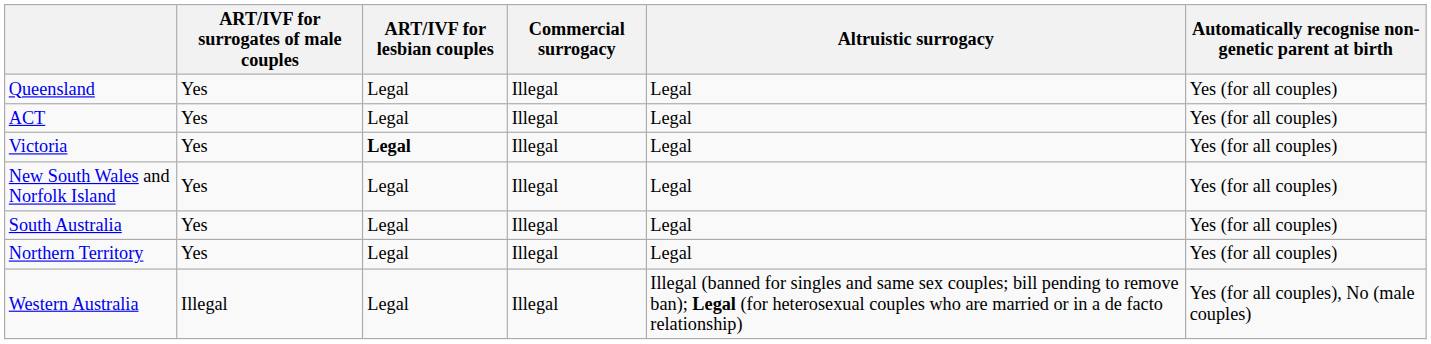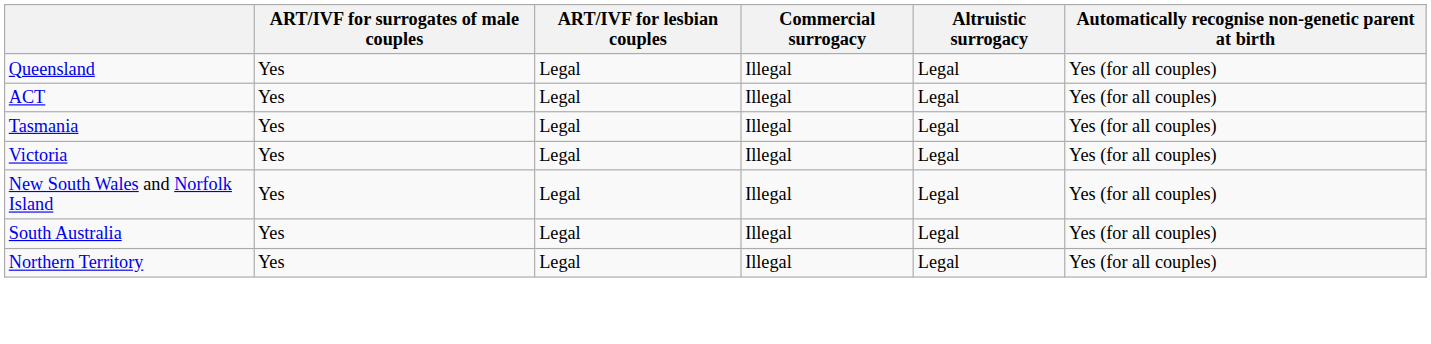 <table class=wikitable>
 <tr>
 <th></th>
 <th>ART/IVF for surrogates of male couples</th>
 <th>ART/IVF for lesbian couples</th>
 <th>Commercial surrogacy</th>
 <th>Altruistic surrogacy</th>
 <th>Automatically recognise non-genetic parent at birth</th>
 </tr>
 <tr>
 <td><a href='#'>Queensland</a></td>
 <td> Yes</td>
 <td> Legal</td>
 <td> Illegal</td>
 <td> Legal</td>
 <td> Yes (for all couples)</td>
 </tr>
 <tr>
 <td><a href='#'>ACT</a></td>
 <td> Yes</td>
 <td> Legal</td>
 <td> Illegal</td>
 <td> Legal</td>
 <td> Yes (for all couples)</td>
 </tr>
 <tr>
+<td><a href='#'>Tasmania</a></td>
+<td> Yes</td>
+<td> Legal</td>
+<td> Illegal</td>
+<td> Legal</td>
+<td> Yes (for all couples)</td>
+</tr>
+<tr>
 <td><a href='#'>Victoria</a></td>
 <td> Yes</td>
-<td><strong> Legal</strong></td>
+<td> Legal</td>
 <td> Illegal</td>
 <td> Legal</td>
 <td> Yes (for all couples)</td>
 </tr>
 <tr>
 <td><a href='#'>New South Wales</a> and <a href='#'>Norfolk Island</a></td>
 <td> Yes</td>
 <td> Legal</td>
 <td> Illegal</td>
 <td> Legal</td>
 <td> Yes (for all couples)</td>
 </tr>
 <tr>
 <td><a href='#'>South Australia</a></td>
 <td> Yes</td>
 <td> Legal</td>
 <td> Illegal</td>
 <td> Legal</td>
 <td> Yes (for all couples)</td>
 </tr>
 <tr>
 <td><a href='#'>Northern Territory</a></td>
 <td> Yes</td>
 <td> Legal</td>
 <td> Illegal</td>
 <td> Legal</td>
 <td> Yes (for all couples)</td>
 </tr>
-<tr>
-<td><a href='#'>Western Australia</a></td>
-<td> Illegal</td>
-<td> Legal</td>
-<td> Illegal</td>
-<td> Illegal (banned for singles and same sex couples; bill pending to remove ban);  <strong>Legal</strong> (for heterosexual couples who are married or in a de facto relationship)</td>
-<td> Yes (for all couples),  No (male couples)</td>
-</tr>
 </table>
